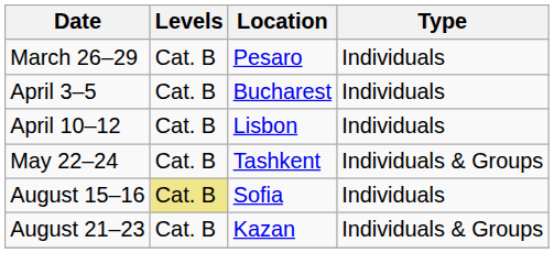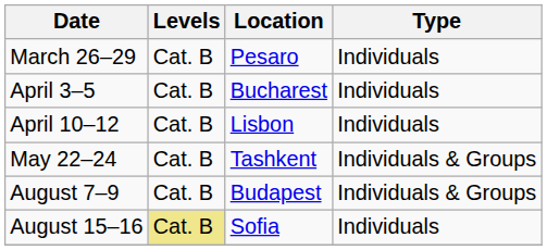 <table class="wikitable">
 <tr>
 <th>Date</th>
 <th>Levels</th>
 <th>Location</th>
 <th>Type</th>
 </tr>
 <tr>
 <td>March 26–29</td>
 <td>Cat. B</td>
 <td> <a href='#'>Pesaro</a></td>
 <td>Individuals</td>
 </tr>
 <tr>
 <td>April 3–5</td>
 <td>Cat. B</td>
 <td> <a href='#'>Bucharest</a></td>
 <td>Individuals</td>
 </tr>
 <tr>
 <td>April 10–12</td>
 <td>Cat. B</td>
 <td> <a href='#'>Lisbon</a></td>
 <td>Individuals</td>
 </tr>
 <tr>
 <td>May 22–24</td>
 <td>Cat. B</td>
 <td> <a href='#'>Tashkent</a></td>
 <td>Individuals & Groups</td>
 </tr>
 <tr>
+<td>August 7–9</td>
+<td>Cat. B</td>
+<td> <a href='#'>Budapest</a></td>
+<td>Individuals & Groups</td>
+</tr>
+<tr>
 <td>August 15–16</td>
 <td style="background: khaki;">Cat. B</td>
 <td> <a href='#'>Sofia</a></td>
 <td>Individuals</td>
 </tr>
 <tr>
-<td>August 21–23</td>
-<td>Cat. B</td>
-<td> <a href='#'>Kazan</a></td>
-<td>Individuals & Groups</td>
-</tr>
-<tr>
 </tr>
 </table>
